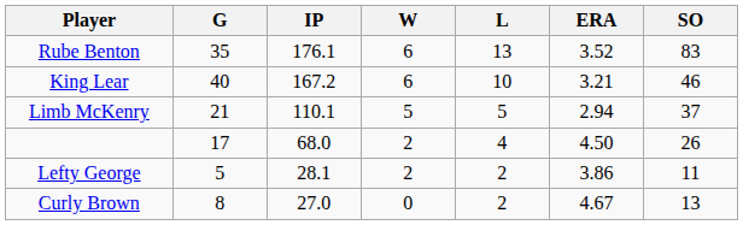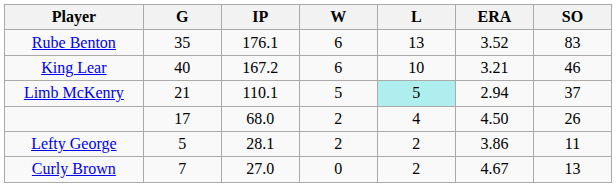 <table class="wikitable sortable">
 <tr>
 <th bgcolor="#DDDDFF" width="16%">Player</th>
 <th bgcolor="#DDDDFF" width="9%">G</th>
 <th bgcolor="#DDDDFF" width="9%">IP</th>
 <th bgcolor="#DDDDFF" width="9%">W</th>
 <th bgcolor="#DDDDFF" width="9%">L</th>
 <th bgcolor="#DDDDFF" width="9%">ERA</th>
 <th bgcolor="#DDDDFF" width="9%">SO</th>
 </tr>
 <tr align="center">
 <td><a href='#'>Rube Benton</a></td>
 <td>35</td>
 <td>176.1</td>
 <td>6</td>
 <td>13</td>
 <td>3.52</td>
 <td>83</td>
 </tr>
 <tr align=center>
 <td><a href='#'>King Lear</a></td>
 <td>40</td>
 <td>167.2</td>
 <td>6</td>
 <td>10</td>
 <td>3.21</td>
 <td>46</td>
 </tr>
 <tr align=center>
 <td><a href='#'>Limb McKenry</a></td>
 <td>21</td>
 <td>110.1</td>
 <td>5</td>
-<td>5</td>
+<td style="background: paleturquoise;">5</td>
 <td>2.94</td>
 <td>37</td>
 </tr>
 <tr align=center>
 <td></td>
 <td>17</td>
 <td>68.0</td>
 <td>2</td>
 <td>4</td>
 <td>4.50</td>
 <td>26</td>
 </tr>
 <tr align="center">
 <td><a href='#'>Lefty George</a></td>
 <td>5</td>
 <td>28.1</td>
 <td>2</td>
 <td>2</td>
 <td>3.86</td>
 <td>11</td>
 </tr>
 <tr align=center>
 <td><a href='#'>Curly Brown</a></td>
-<td>8</td>
+<td>7</td>
 <td>27.0</td>
 <td>0</td>
 <td>2</td>
 <td>4.67</td>
 <td>13</td>
 </tr>
 </table>
